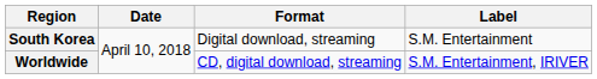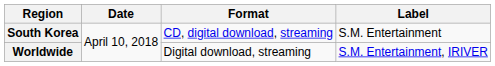 <table class="wikitable plainrowheaders">
 <tr>
 <th>Region</th>
 <th>Date</th>
 <th>Format</th>
 <th>Label</th>
 </tr>
 <tr>
 <th scope="row">South Korea</th>
 <td rowspan="2">April 10, 2018</td>
-<td>Digital download, streaming</td>
+<td><a href='#'>CD</a>, <a href='#'>digital download</a>, <a href='#'>streaming</a></td>
 <td>S.M. Entertainment</td>
 </tr>
 <tr>
 <th scope="row">Worldwide</th>
-<td><a href='#'>CD</a>, <a href='#'>digital download</a>, <a href='#'>streaming</a></td>
+<td>Digital download, streaming</td>
 <td><a href='#'>S.M. Entertainment</a>, <a href='#'>IRIVER</a></td>
 </tr>
 </table>
